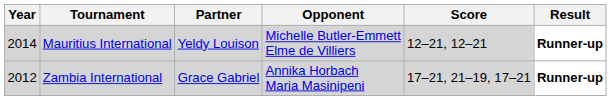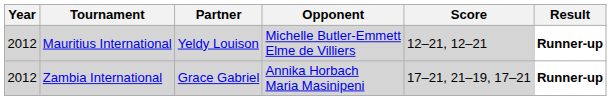 <table class="sortable wikitable" style="font-size: 90%;">
 <tr>
 <th>Year</th>
 <th>Tournament</th>
 <th>Partner</th>
 <th>Opponent</th>
 <th>Score</th>
 <th>Result</th>
 </tr>
 <tr style="background:#D5D5D5">
-<td align="center">2014</td>
+<td align="center">2012</td>
 <td align="left"><a href='#'>Mauritius International</a></td>
 <td align="left"> <a href='#'>Yeldy Louison</a></td>
 <td align="left"> <a href='#'>Michelle Butler-Emmett</a><br> <a href='#'>Elme de Villiers</a></td>
 <td align="left">12–21, 12–21</td>
 <td style="text-align:left; background:white"> <strong>Runner-up</strong></td>
 </tr>
 <tr style="background:#D5D5D5">
 <td align="center">2012</td>
 <td align="left"><a href='#'>Zambia International</a></td>
 <td align="left"> <a href='#'>Grace Gabriel</a></td>
 <td align="left"> <a href='#'>Annika Horbach</a><br> <a href='#'>Maria Masinipeni</a></td>
 <td align="left">17–21, 21–19, 17–21</td>
 <td style="text-align:left; background:white"> <strong>Runner-up</strong></td>
 </tr>
 </table>
